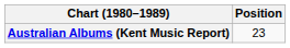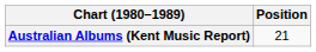 <table class="wikitable plainrowheaders" style="text-align:center;">
 <tr>
 <th scope="col">Chart (1980–1989)</th>
 <th scope="col">Position</th>
 </tr>
 <tr>
 <th scope="row"><a href='#'>Australian Albums</a> (Kent Music Report)</th>
-<td align="center">23</td>
+<td align="center">21</td>
 </tr>
 </table>
